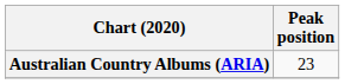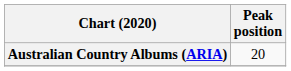 <table class="wikitable sortable plainrowheaders" style="text-align:center">
 <tr>
 <th scope="col">Chart (2020)</th>
 <th scope="col">Peak<br> position</th>
 </tr>
 <tr>
 <th scope="row">Australian Country Albums (<a href='#'>ARIA</a>)</th>
-<td>23</td>
+<td>20</td>
 </tr>
 <tr>
 </tr>
 <tr>
 </tr>
 <tr>
 </tr>
 <tr>
 </tr>
 </table>
